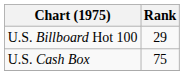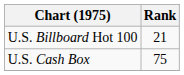 <table class="wikitable">
 <tr>
 <th>Chart (1975)</th>
 <th style="text-align:center;">Rank</th>
 </tr>
 <tr>
 <td>U.S. <em>Billboard</em> Hot 100</td>
-<td style="text-align:center;">29</td>
+<td style="text-align:center;">21</td>
 </tr>
 <tr>
 <td>U.S. <em>Cash Box</em> </td>
 <td style="text-align:center;">75</td>
 </tr>
 <tr>
 </tr>
 </table>
